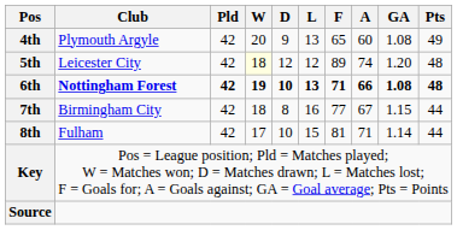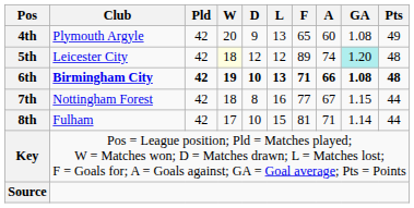 <table class="wikitable" style="text-align:center">
 <tr>
 <th scope="col">Pos</th>
 <th scope="col">Club</th>
 <th scope="col">Pld</th>
 <th scope="col">W</th>
 <th scope="col">D</th>
 <th scope="col">L</th>
 <th scope="col">F</th>
 <th scope="col">A</th>
 <th scope="col">GA</th>
 <th scope="col">Pts</th>
 </tr>
 <tr>
 <th scope="row">4th</th>
 <td align="left"><a href='#'>Plymouth Argyle</a></td>
 <td>42</td>
 <td>20</td>
 <td>9</td>
 <td>13</td>
 <td>65</td>
 <td>60</td>
 <td>1.08</td>
 <td>49</td>
 </tr>
 <tr>
 <th scope="row">5th</th>
 <td align="left"><a href='#'>Leicester City</a></td>
 <td>42</td>
 <td style="background: lightyellow;">18</td>
 <td>12</td>
 <td>12</td>
 <td>89</td>
 <td>74</td>
-<td>1.20</td>
+<td style="background: paleturquoise;">1.20</td>
 <td>48</td>
 </tr>
 <tr style="font-Weight:bold">
 <th scope="row">6th</th>
-<td align="left"><a href='#'>Nottingham Forest</a></td>
+<td align="left"><a href='#'>Birmingham City</a></td>
 <td>42</td>
 <td>19</td>
 <td>10</td>
 <td>13</td>
 <td>71</td>
 <td>66</td>
 <td>1.08</td>
 <td>48</td>
 </tr>
 <tr>
 <th scope="row">7th</th>
-<td align="left"><a href='#'>Birmingham City</a></td>
+<td align="left"><a href='#'>Nottingham Forest</a></td>
 <td>42</td>
 <td>18</td>
 <td>8</td>
 <td>16</td>
 <td>77</td>
 <td>67</td>
 <td>1.15</td>
 <td>44</td>
 </tr>
 <tr>
 <th scope="row">8th</th>
 <td align="left"><a href='#'>Fulham</a></td>
 <td>42</td>
 <td>17</td>
 <td>10</td>
 <td>15</td>
 <td>81</td>
 <td>71</td>
 <td>1.14</td>
 <td>44</td>
 </tr>
 <tr>
 <th scope="row">Key</th>
 <td colspan="9">Pos = League position; Pld = Matches played;<br>W = Matches won; D = Matches drawn; L = Matches lost;<br>F = Goals for; A = Goals against; GA = <a href='#'>Goal average</a>; Pts = Points</td>
 </tr>
 <tr>
 <th scope="row">Source</th>
 <td colspan="9"></td>
 </tr>
 </table>
